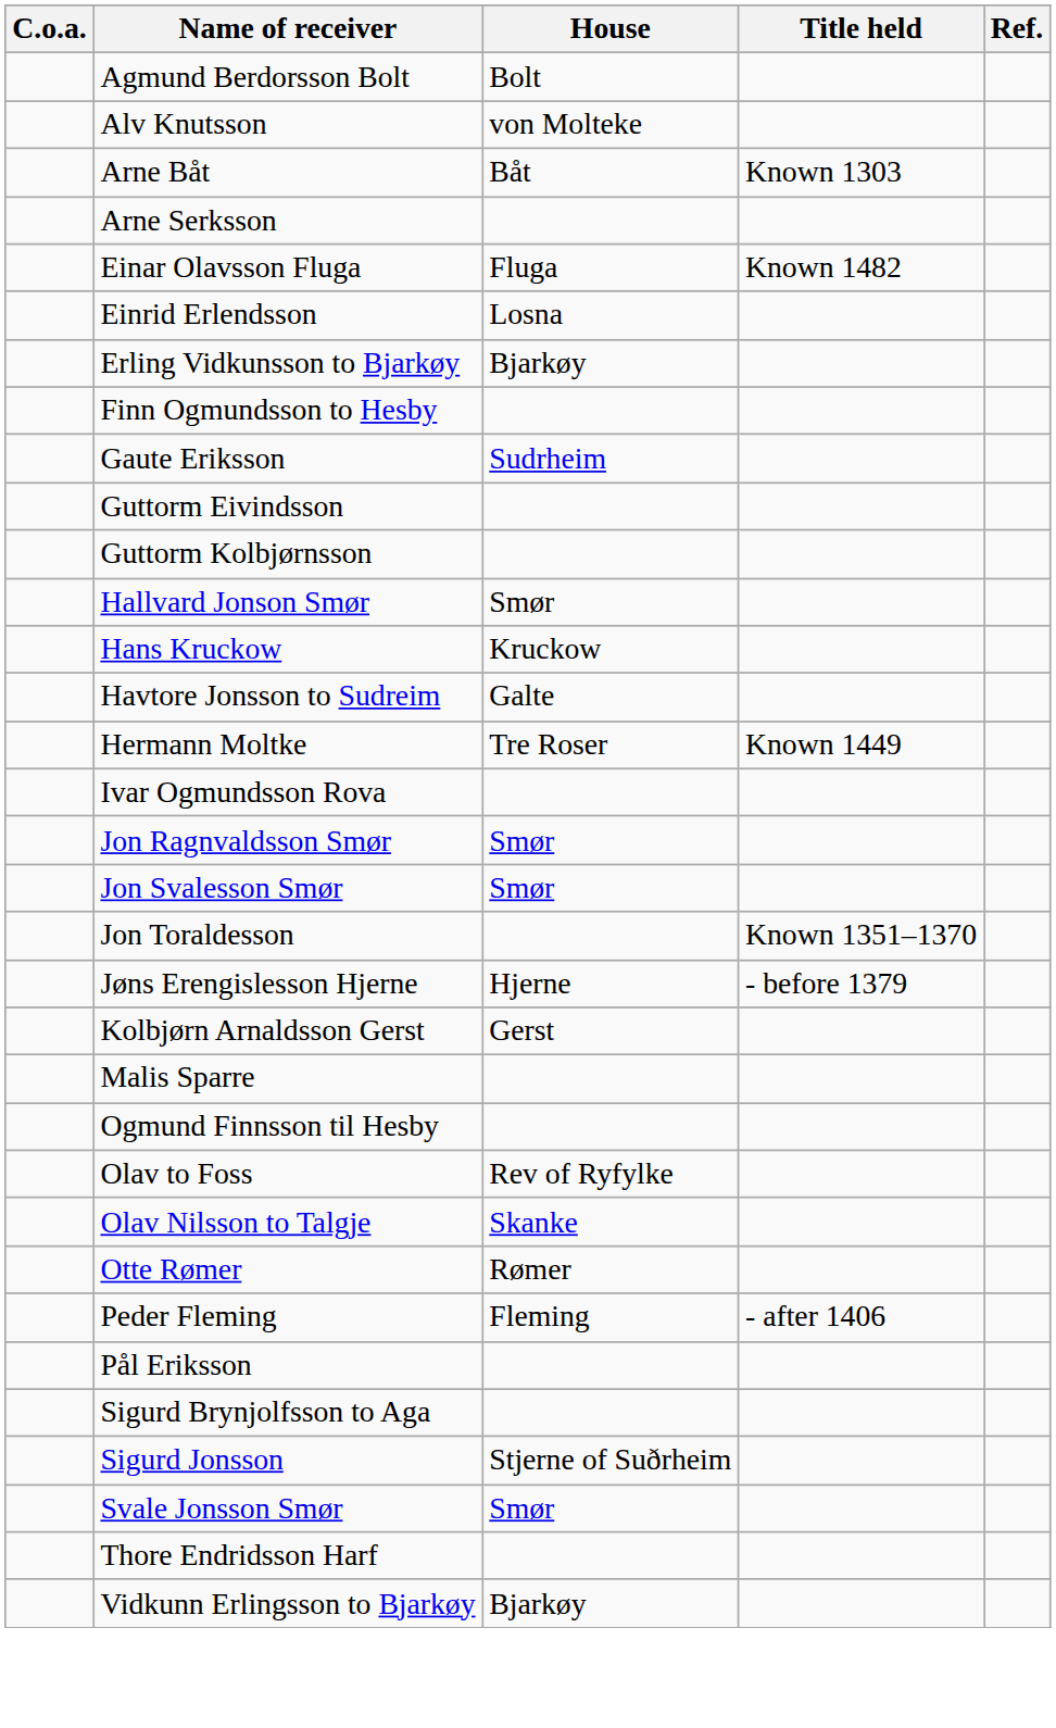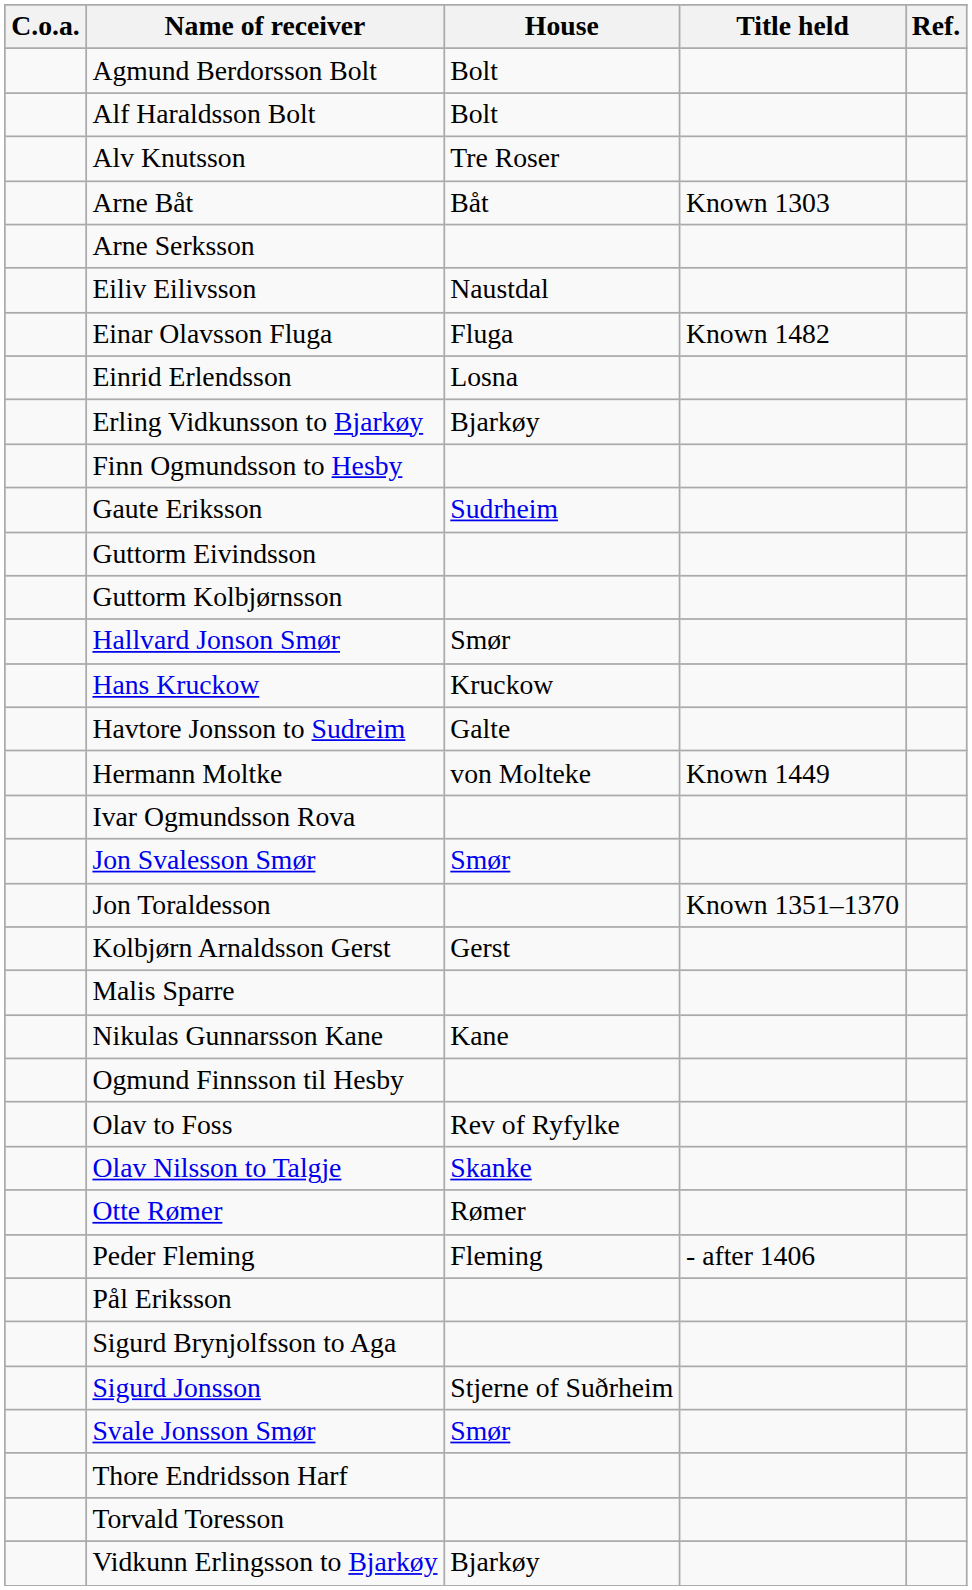 <table class="wikitable sortable">
 <tr>
 <th>C.o.a.</th>
 <th>Name of receiver</th>
 <th>House</th>
 <th>Title held</th>
 <th>Ref.</th>
 </tr>
 <tr>
 <td></td>
 <td>Agmund Berdorsson Bolt</td>
 <td>Bolt</td>
 <td></td>
 <td></td>
 </tr>
 <tr>
 <td></td>
+<td>Alf Haraldsson Bolt</td>
+<td>Bolt</td>
+<td></td>
+<td></td>
+</tr>
+<tr>
+<td></td>
 <td>Alv Knutsson</td>
-<td>von Molteke</td>
+<td>Tre Roser</td>
 <td></td>
 <td></td>
 </tr>
 <tr>
 <td></td>
 <td>Arne Båt</td>
 <td>Båt</td>
 <td>Known 1303</td>
 <td></td>
 </tr>
 <tr>
 <td></td>
 <td>Arne Serksson</td>
 <td></td>
+<td></td>
+<td></td>
+</tr>
+<tr>
+<td></td>
+<td>Eiliv Eilivsson</td>
+<td>Naustdal</td>
 <td></td>
 <td></td>
 </tr>
 <tr>
 <td></td>
 <td>Einar Olavsson Fluga</td>
 <td>Fluga</td>
 <td>Known 1482</td>
 <td></td>
 </tr>
 <tr>
 <td></td>
 <td>Einrid Erlendsson</td>
 <td>Losna</td>
 <td></td>
 <td></td>
 </tr>
 <tr>
 <td></td>
 <td>Erling Vidkunsson to <a href='#'>Bjarkøy</a></td>
 <td>Bjarkøy</td>
 <td></td>
 <td></td>
 </tr>
 <tr>
 <td></td>
 <td>Finn Ogmundsson to <a href='#'>Hesby</a></td>
 <td></td>
 <td></td>
 <td></td>
 </tr>
 <tr>
 <td></td>
 <td>Gaute Eriksson</td>
 <td><a href='#'>Sudrheim</a></td>
 <td></td>
 <td></td>
 </tr>
 <tr>
 <td></td>
 <td>Guttorm Eivindsson</td>
 <td></td>
 <td></td>
 <td></td>
 </tr>
 <tr>
 <td></td>
 <td>Guttorm Kolbjørnsson</td>
 <td></td>
 <td></td>
 <td></td>
 </tr>
 <tr>
 <td></td>
 <td><a href='#'>Hallvard Jonson Smør</a></td>
 <td>Smør</td>
 <td></td>
 <td></td>
 </tr>
 <tr>
 <td></td>
 <td><a href='#'>Hans Kruckow</a></td>
 <td>Kruckow</td>
 <td></td>
 <td></td>
 </tr>
 <tr>
 <td></td>
 <td>Havtore Jonsson to <a href='#'>Sudreim</a></td>
 <td>Galte</td>
 <td></td>
 <td></td>
 </tr>
 <tr>
 <td></td>
 <td>Hermann Moltke</td>
-<td>Tre Roser</td>
+<td>von Molteke</td>
 <td>Known 1449</td>
 <td></td>
 </tr>
 <tr>
 <td></td>
 <td>Ivar Ogmundsson Rova</td>
 <td></td>
-<td></td>
-<td></td>
-</tr>
-<tr>
-<td></td>
-<td><a href='#'>Jon Ragnvaldsson Smør</a></td>
-<td><a href='#'>Smør</a></td>
 <td></td>
 <td></td>
 </tr>
 <tr>
 <td></td>
 <td><a href='#'>Jon Svalesson Smør</a></td>
 <td><a href='#'>Smør</a></td>
 <td></td>
 <td></td>
 </tr>
 <tr>
 <td></td>
 <td>Jon Toraldesson</td>
 <td></td>
 <td>Known 1351–1370</td>
 <td></td>
 </tr>
 <tr>
 <td></td>
-<td>Jøns Erengislesson Hjerne</td>
-<td>Hjerne</td>
-<td>- before 1379</td>
-<td></td>
-</tr>
-<tr>
-<td></td>
 <td>Kolbjørn Arnaldsson Gerst</td>
 <td>Gerst</td>
 <td></td>
 <td></td>
 </tr>
 <tr>
 <td></td>
 <td>Malis Sparre</td>
 <td></td>
+<td></td>
+<td></td>
+</tr>
+<tr>
+<td></td>
+<td>Nikulas Gunnarsson Kane</td>
+<td>Kane</td>
 <td></td>
 <td></td>
 </tr>
 <tr>
 <td></td>
 <td>Ogmund Finnsson til Hesby</td>
 <td></td>
 <td></td>
 <td></td>
 </tr>
 <tr>
 <td></td>
 <td>Olav to Foss</td>
 <td>Rev of Ryfylke</td>
 <td></td>
 <td></td>
 </tr>
 <tr>
 <td></td>
 <td><a href='#'>Olav Nilsson to Talgje</a></td>
 <td><a href='#'>Skanke</a></td>
 <td></td>
 <td></td>
 </tr>
 <tr>
 <td></td>
 <td><a href='#'>Otte Rømer</a></td>
 <td>Rømer</td>
 <td></td>
 <td></td>
 </tr>
 <tr>
 <td></td>
 <td>Peder Fleming</td>
 <td>Fleming</td>
 <td>- after 1406</td>
 <td></td>
 </tr>
 <tr>
 <td></td>
 <td>Pål Eriksson</td>
 <td></td>
 <td></td>
 <td></td>
 </tr>
 <tr>
 <td></td>
 <td>Sigurd Brynjolfsson to Aga</td>
 <td></td>
 <td></td>
 <td></td>
 </tr>
 <tr>
 <td></td>
 <td><a href='#'>Sigurd Jonsson</a></td>
 <td>Stjerne of Suðrheim</td>
 <td></td>
 <td></td>
 </tr>
 <tr>
 <td></td>
 <td><a href='#'>Svale Jonsson Smør</a></td>
 <td><a href='#'>Smør</a></td>
 <td></td>
 <td></td>
 </tr>
 <tr>
 <td></td>
 <td>Thore Endridsson Harf</td>
 <td></td>
 <td></td>
 <td></td>
 </tr>
 <tr>
 <td></td>
+<td>Torvald Toresson</td>
+<td></td>
+<td></td>
+<td></td>
+</tr>
+<tr>
+<td></td>
 <td>Vidkunn Erlingsson to <a href='#'>Bjarkøy</a></td>
 <td>Bjarkøy</td>
 <td></td>
 <td></td>
 </tr>
 <tr>
 </tr>
 </table>
